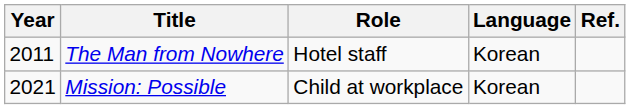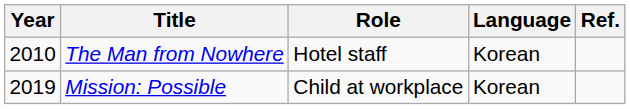 <table class="wikitable">
 <tr>
 <th>Year</th>
 <th>Title</th>
 <th>Role</th>
 <th>Language</th>
 <th>Ref.</th>
 </tr>
 <tr>
-<td>2011</td>
+<td>2010</td>
 <td><em><a href='#'>The Man from Nowhere</a></em></td>
 <td>Hotel staff</td>
 <td>Korean</td>
 <td></td>
 </tr>
 <tr>
-<td>2021</td>
+<td>2019</td>
 <td><em><a href='#'>Mission: Possible</a></em></td>
 <td>Child at workplace</td>
 <td>Korean</td>
 <td></td>
 </tr>
 </table>
